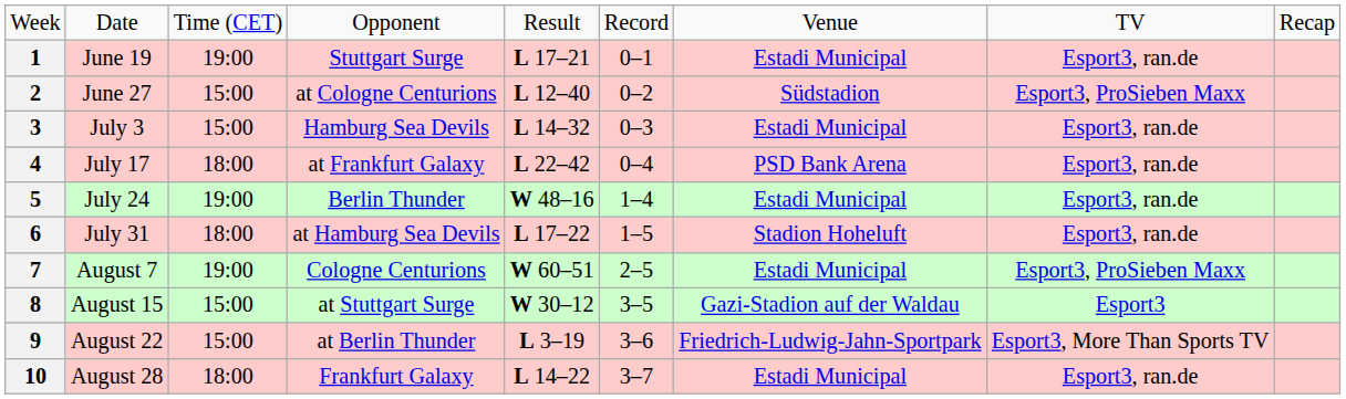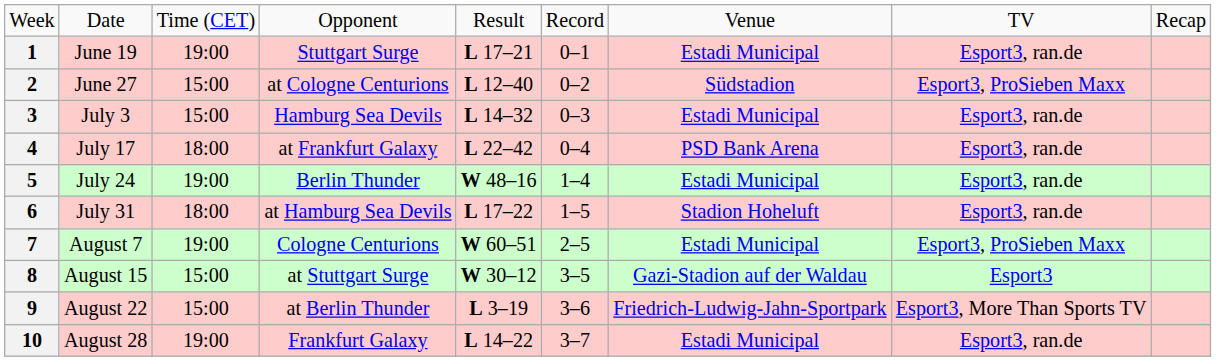 <table class="wikitable" style="text-align:center">
 <tr>
 <td>Week</td>
 <td>Date</td>
 <td>Time (<a href='#'>CET</a>)</td>
 <td>Opponent</td>
 <td>Result</td>
 <td>Record</td>
 <td>Venue</td>
 <td>TV</td>
 <td>Recap</td>
 </tr>
 <tr style="background:#fcc">
 <th>1</th>
 <td>June 19</td>
 <td>19:00</td>
 <td><a href='#'>Stuttgart Surge</a></td>
 <td><strong>L</strong> 17–21</td>
 <td>0–1</td>
 <td><a href='#'>Estadi Municipal</a></td>
 <td><a href='#'>Esport3</a>, ran.de</td>
 <td></td>
 </tr>
 <tr style="background:#fcc">
 <th>2</th>
 <td>June 27</td>
 <td>15:00</td>
 <td>at <a href='#'>Cologne Centurions</a></td>
 <td><strong>L</strong> 12–40</td>
 <td>0–2</td>
 <td><a href='#'>Südstadion</a></td>
 <td><a href='#'>Esport3</a>, <a href='#'>ProSieben Maxx</a></td>
 <td></td>
 </tr>
 <tr style="background:#fcc">
 <th>3</th>
 <td>July 3</td>
 <td>15:00</td>
 <td><a href='#'>Hamburg Sea Devils</a></td>
 <td><strong>L</strong> 14–32</td>
 <td>0–3</td>
 <td><a href='#'>Estadi Municipal</a></td>
 <td><a href='#'>Esport3</a>, ran.de</td>
 <td></td>
 </tr>
 <tr style="background:#fcc">
 <th>4</th>
 <td>July 17</td>
 <td>18:00</td>
 <td>at <a href='#'>Frankfurt Galaxy</a></td>
 <td><strong>L</strong> 22–42</td>
 <td>0–4</td>
 <td><a href='#'>PSD Bank Arena</a></td>
 <td><a href='#'>Esport3</a>, ran.de</td>
 <td></td>
 </tr>
 <tr style="background:#cfc">
 <th>5</th>
 <td>July 24</td>
 <td>19:00</td>
 <td><a href='#'>Berlin Thunder</a></td>
 <td><strong>W</strong> 48–16</td>
 <td>1–4</td>
 <td><a href='#'>Estadi Municipal</a></td>
 <td><a href='#'>Esport3</a>, ran.de</td>
 <td></td>
 </tr>
 <tr style="background:#fcc">
 <th>6</th>
 <td>July 31</td>
 <td>18:00</td>
 <td>at <a href='#'>Hamburg Sea Devils</a></td>
 <td><strong>L</strong> 17–22</td>
 <td>1–5</td>
 <td><a href='#'>Stadion Hoheluft</a></td>
 <td><a href='#'>Esport3</a>, ran.de</td>
 <td></td>
 </tr>
 <tr style="background:#cfc">
 <th>7</th>
 <td>August 7</td>
 <td>19:00</td>
 <td><a href='#'>Cologne Centurions</a></td>
 <td><strong>W</strong> 60–51</td>
 <td>2–5</td>
 <td><a href='#'>Estadi Municipal</a></td>
 <td><a href='#'>Esport3</a>, <a href='#'>ProSieben Maxx</a></td>
 <td></td>
 </tr>
 <tr style="background:#cfc">
 <th>8</th>
 <td>August 15</td>
 <td>15:00</td>
 <td>at <a href='#'>Stuttgart Surge</a></td>
 <td><strong>W</strong> 30–12</td>
 <td>3–5</td>
 <td><a href='#'>Gazi-Stadion auf der Waldau</a></td>
 <td><a href='#'>Esport3</a></td>
 <td></td>
 </tr>
 <tr style="background:#fcc">
 <th>9</th>
 <td>August 22</td>
 <td>15:00</td>
 <td>at <a href='#'>Berlin Thunder</a></td>
 <td><strong>L</strong> 3–19</td>
 <td>3–6</td>
 <td><a href='#'>Friedrich-Ludwig-Jahn-Sportpark</a></td>
 <td><a href='#'>Esport3</a>, More Than Sports TV</td>
 <td></td>
 </tr>
 <tr style="background:#fcc">
 <th>10</th>
 <td>August 28</td>
-<td>18:00</td>
+<td>19:00</td>
 <td><a href='#'>Frankfurt Galaxy</a></td>
 <td><strong>L</strong> 14–22</td>
 <td>3–7</td>
 <td><a href='#'>Estadi Municipal</a></td>
 <td><a href='#'>Esport3</a>, ran.de</td>
 <td></td>
 </tr>
 </table>
